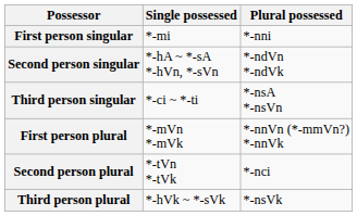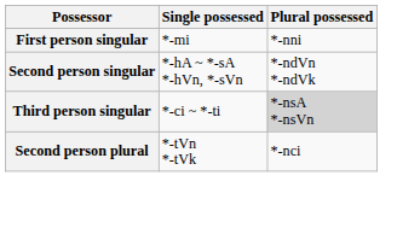 <table class="wikitable">
 <tr>
 <th>Possessor</th>
 <th>Single possessed</th>
 <th>Plural possessed</th>
 </tr>
 <tr>
 <th>First person singular</th>
 <td>*-mi</td>
 <td>*-nni</td>
 </tr>
 <tr>
 <th>Second person singular</th>
 <td>*-hA ~ *-sA<br>*-hVn, *-sVn</td>
 <td>*-ndVn<br>*-ndVk</td>
 </tr>
 <tr>
 <th>Third person singular</th>
 <td>*-ci ~ *-ti</td>
-<td>*-nsA<br>*-nsVn</td>
-</tr>
-<tr>
-<th>First person plural</th>
-<td>*-mVn<br>*-mVk</td>
-<td>*-nnVn (*-mmVn?)<br>*-nnVk</td>
+<td style="background: lightgrey;">*-nsA<br>*-nsVn</td>
 </tr>
 <tr>
 <th>Second person plural</th>
 <td>*-tVn<br>*-tVk</td>
 <td>*-nci</td>
 </tr>
-<tr>
-<th>Third person plural</th>
-<td>*-hVk ~ *-sVk</td>
-<td>*-nsVk</td>
-</tr>
 </table>
